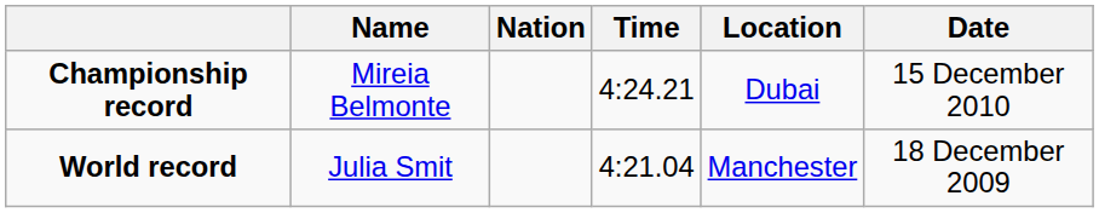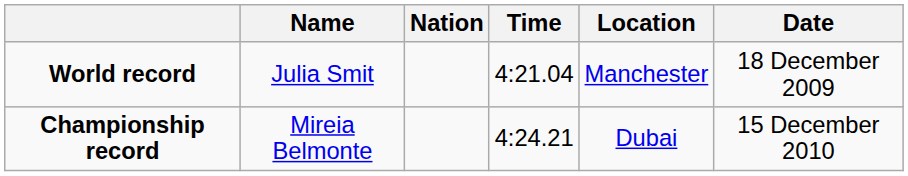 <table class=wikitable style=text-align:center>
 <tr>
 <th></th>
 <th>Name</th>
 <th>Nation</th>
 <th>Time</th>
 <th>Location</th>
 <th>Date</th>
 </tr>
 <tr>
+<td><strong>World record</strong></td>
+<td><a href='#'>Julia Smit</a></td>
+<td></td>
+<td align=left>4:21.04</td>
+<td><a href='#'>Manchester</a></td>
+<td>18 December 2009</td>
+</tr>
+<tr>
 <td><strong>Championship record</strong></td>
 <td><a href='#'>Mireia Belmonte</a></td>
 <td></td>
 <td align=left>4:24.21</td>
 <td><a href='#'>Dubai</a></td>
 <td>15 December 2010</td>
 </tr>
-<tr>
-<td><strong>World record</strong></td>
-<td><a href='#'>Julia Smit</a></td>
-<td></td>
-<td align=left>4:21.04</td>
-<td><a href='#'>Manchester</a></td>
-<td>18 December 2009</td>
-</tr>
 </table>
